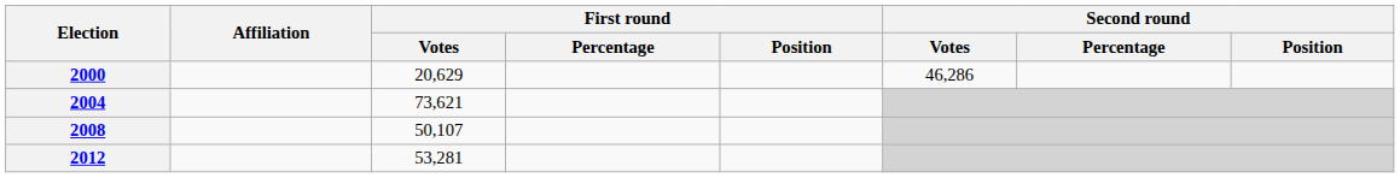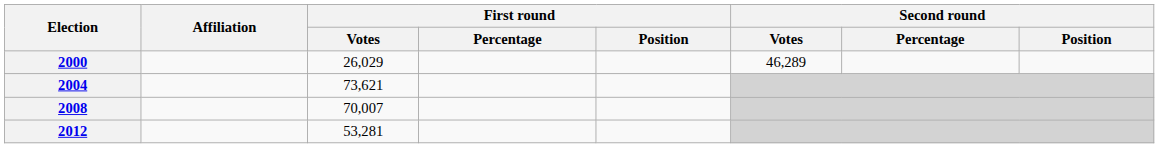 <table class="wikitable" style="width:100%;">
 <tr>
 <th rowspan=2>Election</th>
 <th rowspan=2>Affiliation</th>
 <th colspan=3>First round</th>
 <th colspan=3>Second round</th>
 </tr>
 <tr>
 <th>Votes</th>
 <th>Percentage</th>
 <th>Position</th>
 <th>Votes</th>
 <th>Percentage</th>
 <th>Position</th>
 </tr>
 <tr align=center>
 <th><a href='#'>2000</a></th>
 <td></td>
-<td>20,629</td>
+<td>26,029</td>
 <td></td>
 <td></td>
-<td>46,286</td>
+<td>46,289</td>
 <td></td>
 <td></td>
 </tr>
 <tr align=center>
 <th><a href='#'>2004</a></th>
 <td></td>
 <td>73,621</td>
 <td></td>
 <td></td>
 <td style="background:lightgrey;" colspan="3"></td>
 </tr>
 <tr align=center>
 <th><a href='#'>2008</a></th>
 <td></td>
-<td>50,107</td>
+<td>70,007</td>
 <td></td>
 <td></td>
 <td style="background:lightgrey;" colspan="3"></td>
 </tr>
 <tr align=center>
 <th><a href='#'>2012</a></th>
 <td></td>
 <td>53,281</td>
 <td></td>
 <td></td>
 <td style="background:lightgrey;" colspan="3"></td>
 </tr>
 </table>
